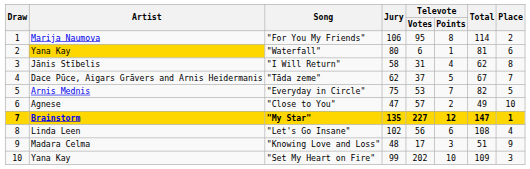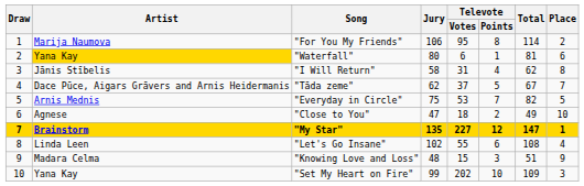 <table class="sortable wikitable" style="margin: 1em auto 1em auto; text-align:center">
 <tr>
 <th rowspan="2">Draw</th>
 <th rowspan="2">Artist</th>
 <th rowspan="2">Song</th>
 <th rowspan="2">Jury</th>
 <th colspan="2">Televote</th>
 <th rowspan="2">Total</th>
 <th rowspan="2">Place</th>
 </tr>
 <tr>
 <th>Votes</th>
 <th>Points</th>
 </tr>
 <tr>
 <td>1</td>
 <td align="left"><a href='#'>Marija Naumova</a></td>
 <td align="left">"For You My Friends"</td>
 <td>106</td>
 <td>95</td>
 <td>8</td>
 <td>114</td>
 <td>2</td>
 </tr>
 <tr>
 <td>2</td>
 <td align="left" style="background: gold;">Yana Kay</td>
 <td align="left">"Waterfall"</td>
 <td>80</td>
 <td>6</td>
 <td>1</td>
 <td>81</td>
 <td>6</td>
 </tr>
 <tr>
 <td>3</td>
 <td align="left">Jānis Stībelis</td>
 <td align="left">"I Will Return"</td>
 <td>58</td>
 <td>31</td>
 <td>4</td>
 <td>62</td>
 <td>8</td>
 </tr>
 <tr>
 <td>4</td>
 <td align="left">Dace Pūce, Aigars Grāvers and Arnis Heidermanis</td>
 <td align="left">"Tāda zeme"</td>
 <td>62</td>
 <td>37</td>
 <td>5</td>
 <td>67</td>
 <td>7</td>
 </tr>
 <tr>
 <td>5</td>
 <td align="left"><a href='#'>Arnis Mednis</a></td>
 <td align="left">"Everyday in Circle"</td>
 <td>75</td>
 <td>53</td>
 <td>7</td>
 <td>82</td>
 <td>5</td>
 </tr>
 <tr>
 <td>6</td>
 <td align="left">Agnese</td>
 <td align="left">"Close to You"</td>
 <td>47</td>
-<td>57</td>
+<td>18</td>
 <td>2</td>
 <td>49</td>
 <td>10</td>
 </tr>
 <tr style="font-weight:bold;background:gold;">
 <td>7</td>
 <td align="left"><a href='#'>Brainstorm</a></td>
 <td align="left">"My Star"</td>
 <td>135</td>
 <td>227</td>
 <td>12</td>
 <td>147</td>
 <td>1</td>
 </tr>
 <tr>
 <td>8</td>
 <td align="left">Linda Leen</td>
 <td align="left">"Let's Go Insane"</td>
 <td>102</td>
-<td>56</td>
+<td>55</td>
 <td>6</td>
 <td>108</td>
 <td>4</td>
 </tr>
 <tr>
 <td>9</td>
 <td align="left">Madara Celma</td>
 <td align="left">"Knowing Love and Loss"</td>
 <td>48</td>
-<td>17</td>
+<td>15</td>
 <td>3</td>
 <td>51</td>
 <td>9</td>
 </tr>
 <tr>
 <td>10</td>
 <td align="left">Yana Kay</td>
 <td align="left">"Set My Heart on Fire"</td>
 <td>99</td>
 <td>202</td>
 <td>10</td>
 <td>109</td>
 <td>3</td>
 </tr>
 </table>
